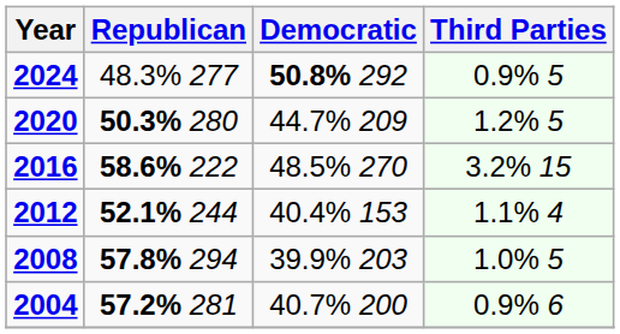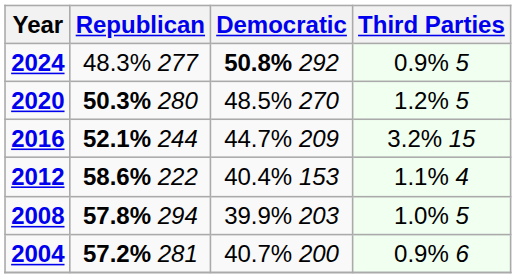 <table class="wikitable" style="float:right; font-size:95%;">
 <tr>
 <th>Year</th>
 <th><a href='#'>Republican</a></th>
 <th><a href='#'>Democratic</a></th>
 <th><a href='#'>Third Parties</a></th>
 </tr>
 <tr>
 <td style="text-align:center;" ><strong><a href='#'>2024</a></strong></td>
 <td style="text-align:center;" >48.3% <em>277</em></td>
 <td style="text-align:center;" ><strong>50.8%</strong>  <em>292</em></td>
 <td style="text-align:center; background:honeyDew;">0.9% <em>5</em></td>
 </tr>
 <tr>
 <td style="text-align:center;" ><strong><a href='#'>2020</a></strong></td>
 <td style="text-align:center;" ><strong>50.3%</strong> <em>280</em></td>
-<td style="text-align:center;" >44.7% <em>209</em></td>
+<td style="text-align:center;" >48.5%  <em>270</em></td>
 <td style="text-align:center; background:honeyDew;">1.2% <em>5</em></td>
 </tr>
 <tr>
 <td style="text-align:center;" ><strong><a href='#'>2016</a></strong></td>
-<td style="text-align:center;" ><strong>58.6%</strong> <em>222</em></td>
-<td style="text-align:center;" >48.5%  <em>270</em></td>
+<td style="text-align:center;" ><strong>52.1%</strong> <em>244</em></td>
+<td style="text-align:center;" >44.7% <em>209</em></td>
 <td style="text-align:center; background:honeyDew;">3.2% <em>15</em></td>
 </tr>
 <tr>
 <td style="text-align:center;" ><strong><a href='#'>2012</a></strong></td>
-<td style="text-align:center;" ><strong>52.1%</strong> <em>244</em></td>
+<td style="text-align:center;" ><strong>58.6%</strong> <em>222</em></td>
 <td style="text-align:center;" >40.4%  <em>153</em></td>
 <td style="text-align:center; background:honeyDew;">1.1% <em>4</em></td>
 </tr>
 <tr>
 <td style="text-align:center;" ><strong><a href='#'>2008</a></strong></td>
 <td style="text-align:center;" ><strong>57.8%</strong> <em>294</em></td>
 <td style="text-align:center;" >39.9%  <em>203</em></td>
 <td style="text-align:center; background:honeyDew;">1.0% <em>5</em></td>
 </tr>
 <tr>
 <td style="text-align:center;" ><strong><a href='#'>2004</a></strong></td>
 <td style="text-align:center;" ><strong>57.2%</strong> <em>281</em></td>
 <td style="text-align:center;" >40.7%   <em>200</em></td>
 <td style="text-align:center; background:honeyDew;">0.9% <em>6</em></td>
 </tr>
 <tr>
 </tr>
 </table>
